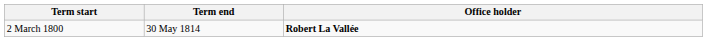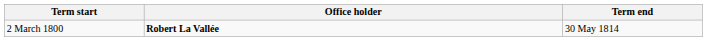 <table class="wikitable" style="width: 70%;">
 <tr>
 <th align="left" style="width: 20%;">Term start</th>
+<th align="left">Office holder</th>
 <th align="left" style="width: 20%;">Term end</th>
-<th align="left">Office holder</th>
 </tr>
 <tr valign="top">
 <td>2 March 1800</td>
+<td><strong>Robert La Vallée</strong></td>
 <td>30 May 1814</td>
-<td><strong>Robert La Vallée</strong></td>
 </tr>
 </table>
